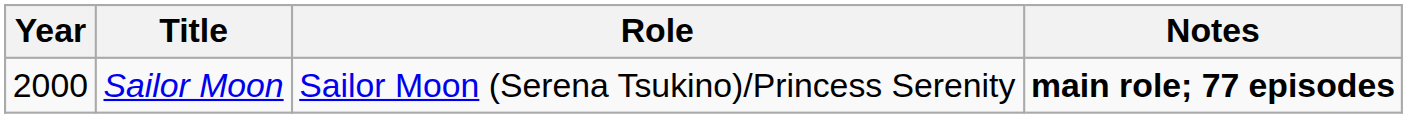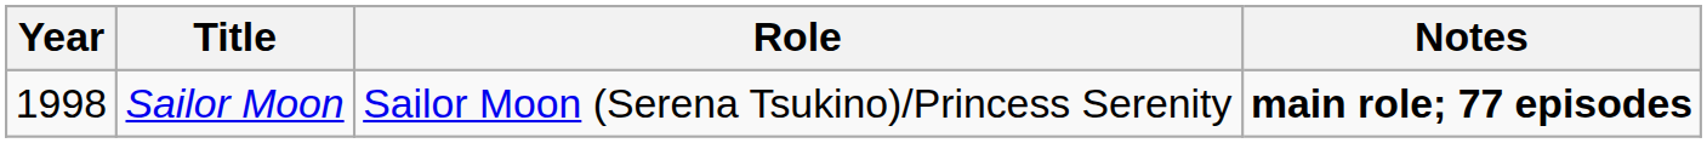 <table class="wikitable sortable">
 <tr>
 <th>Year</th>
 <th>Title</th>
 <th>Role</th>
 <th class="unsortable">Notes</th>
 </tr>
 <tr>
-<td>2000</td>
+<td>1998</td>
 <td><em><a href='#'>Sailor Moon</a></em></td>
 <td rowspan="3"><a href='#'>Sailor Moon</a> (Serena Tsukino)/Princess Serenity</td>
 <td><strong>main role; 77 episodes</strong></td>
 </tr>
 </table>
